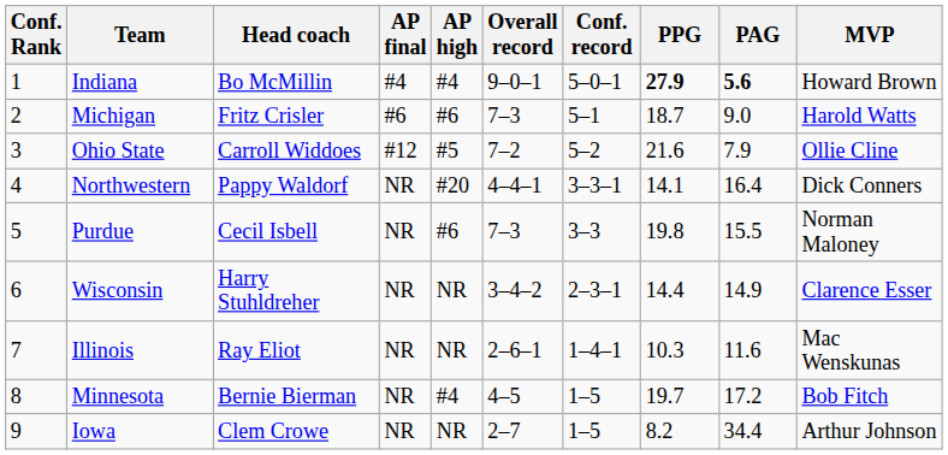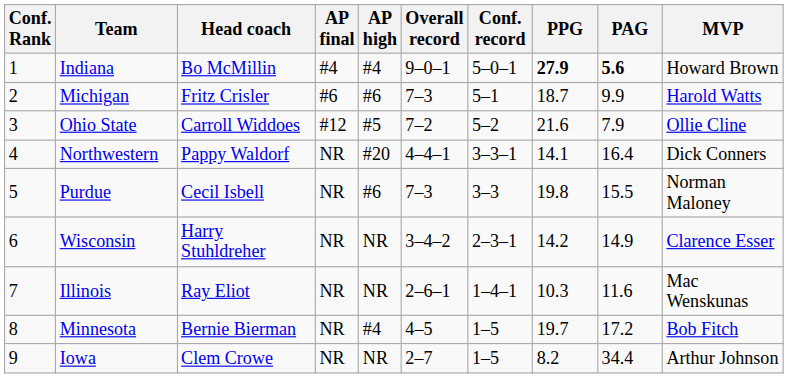 <table class="sortable wikitable">
 <tr>
 <th width="25">Conf. Rank</th>
 <th width="100">Team</th>
 <th width="115">Head coach</th>
 <th width="25">AP final</th>
 <th width="25">AP high</th>
 <th width="50">Overall record</th>
 <th width="50">Conf. record</th>
 <th width="50">PPG</th>
 <th width="50">PAG</th>
 <th width="100">MVP</th>
 </tr>
 <tr align="left" bgcolor="">
 <td>1</td>
 <td><a href='#'>Indiana</a></td>
 <td><a href='#'>Bo McMillin</a></td>
 <td>#4</td>
 <td>#4</td>
 <td>9–0–1</td>
 <td>5–0–1</td>
 <td><strong>27.9</strong></td>
 <td><strong>5.6</strong></td>
 <td>Howard Brown</td>
 </tr>
 <tr align="left" bgcolor="">
 <td>2</td>
 <td><a href='#'>Michigan</a></td>
 <td><a href='#'>Fritz Crisler</a></td>
 <td>#6</td>
 <td>#6</td>
 <td>7–3</td>
 <td>5–1</td>
 <td>18.7</td>
-<td>9.0</td>
+<td>9.9</td>
 <td><a href='#'>Harold Watts</a></td>
 </tr>
 <tr align="left" bgcolor="">
 <td>3</td>
 <td><a href='#'>Ohio State</a></td>
 <td><a href='#'>Carroll Widdoes</a></td>
 <td>#12</td>
 <td>#5</td>
 <td>7–2</td>
 <td>5–2</td>
 <td>21.6</td>
 <td>7.9</td>
 <td><a href='#'>Ollie Cline</a></td>
 </tr>
 <tr align="left" bgcolor="">
 <td>4</td>
 <td><a href='#'>Northwestern</a></td>
 <td><a href='#'>Pappy Waldorf</a></td>
 <td>NR</td>
 <td>#20</td>
 <td>4–4–1</td>
 <td>3–3–1</td>
 <td>14.1</td>
 <td>16.4</td>
 <td>Dick Conners</td>
 </tr>
 <tr align="left" bgcolor="">
 <td>5</td>
 <td><a href='#'>Purdue</a></td>
 <td><a href='#'>Cecil Isbell</a></td>
 <td>NR</td>
 <td>#6</td>
 <td>7–3</td>
 <td>3–3</td>
 <td>19.8</td>
 <td>15.5</td>
 <td>Norman Maloney</td>
 </tr>
 <tr align="left" bgcolor="">
 <td>6</td>
 <td><a href='#'>Wisconsin</a></td>
 <td><a href='#'>Harry Stuhldreher</a></td>
 <td>NR</td>
 <td>NR</td>
 <td>3–4–2</td>
 <td>2–3–1</td>
-<td>14.4</td>
+<td>14.2</td>
 <td>14.9</td>
 <td><a href='#'>Clarence Esser</a></td>
 </tr>
 <tr align="left" bgcolor="">
 <td>7</td>
 <td><a href='#'>Illinois</a></td>
 <td><a href='#'>Ray Eliot</a></td>
 <td>NR</td>
 <td>NR</td>
 <td>2–6–1</td>
 <td>1–4–1</td>
 <td>10.3</td>
 <td>11.6</td>
 <td>Mac Wenskunas</td>
 </tr>
 <tr align="left" bgcolor="">
 <td>8</td>
 <td><a href='#'>Minnesota</a></td>
 <td><a href='#'>Bernie Bierman</a></td>
 <td>NR</td>
 <td>#4</td>
 <td>4–5</td>
 <td>1–5</td>
 <td>19.7</td>
 <td>17.2</td>
 <td><a href='#'>Bob Fitch</a></td>
 </tr>
 <tr align="left" bgcolor="">
 <td>9</td>
 <td><a href='#'>Iowa</a></td>
 <td><a href='#'>Clem Crowe</a></td>
 <td>NR</td>
 <td>NR</td>
 <td>2–7</td>
 <td>1–5</td>
 <td>8.2</td>
 <td>34.4</td>
 <td>Arthur Johnson</td>
 </tr>
 </table>
